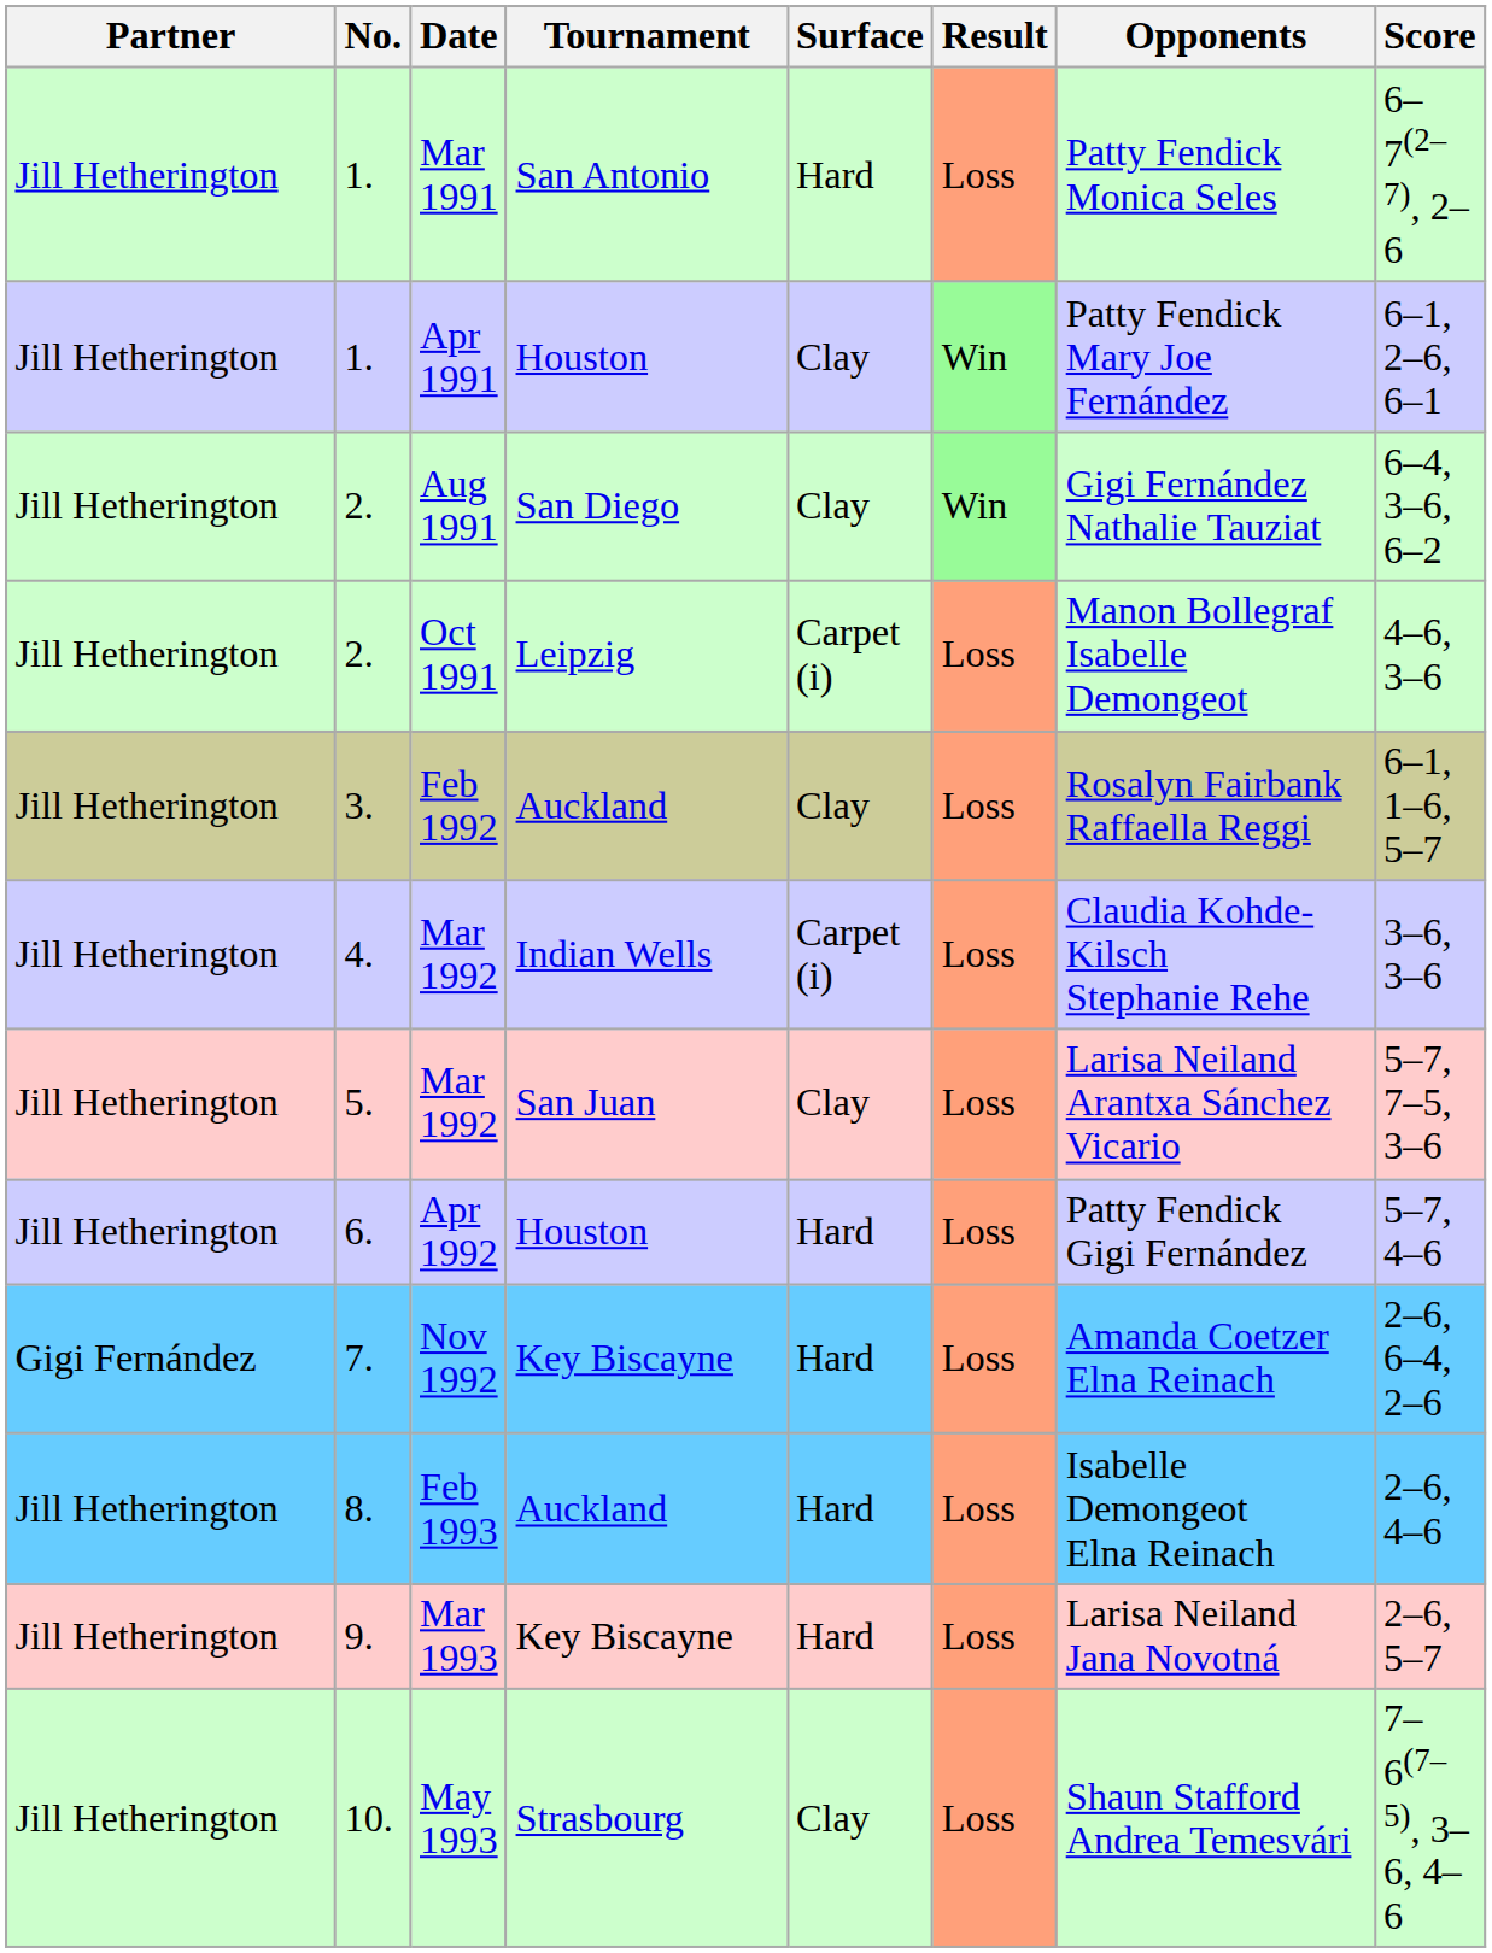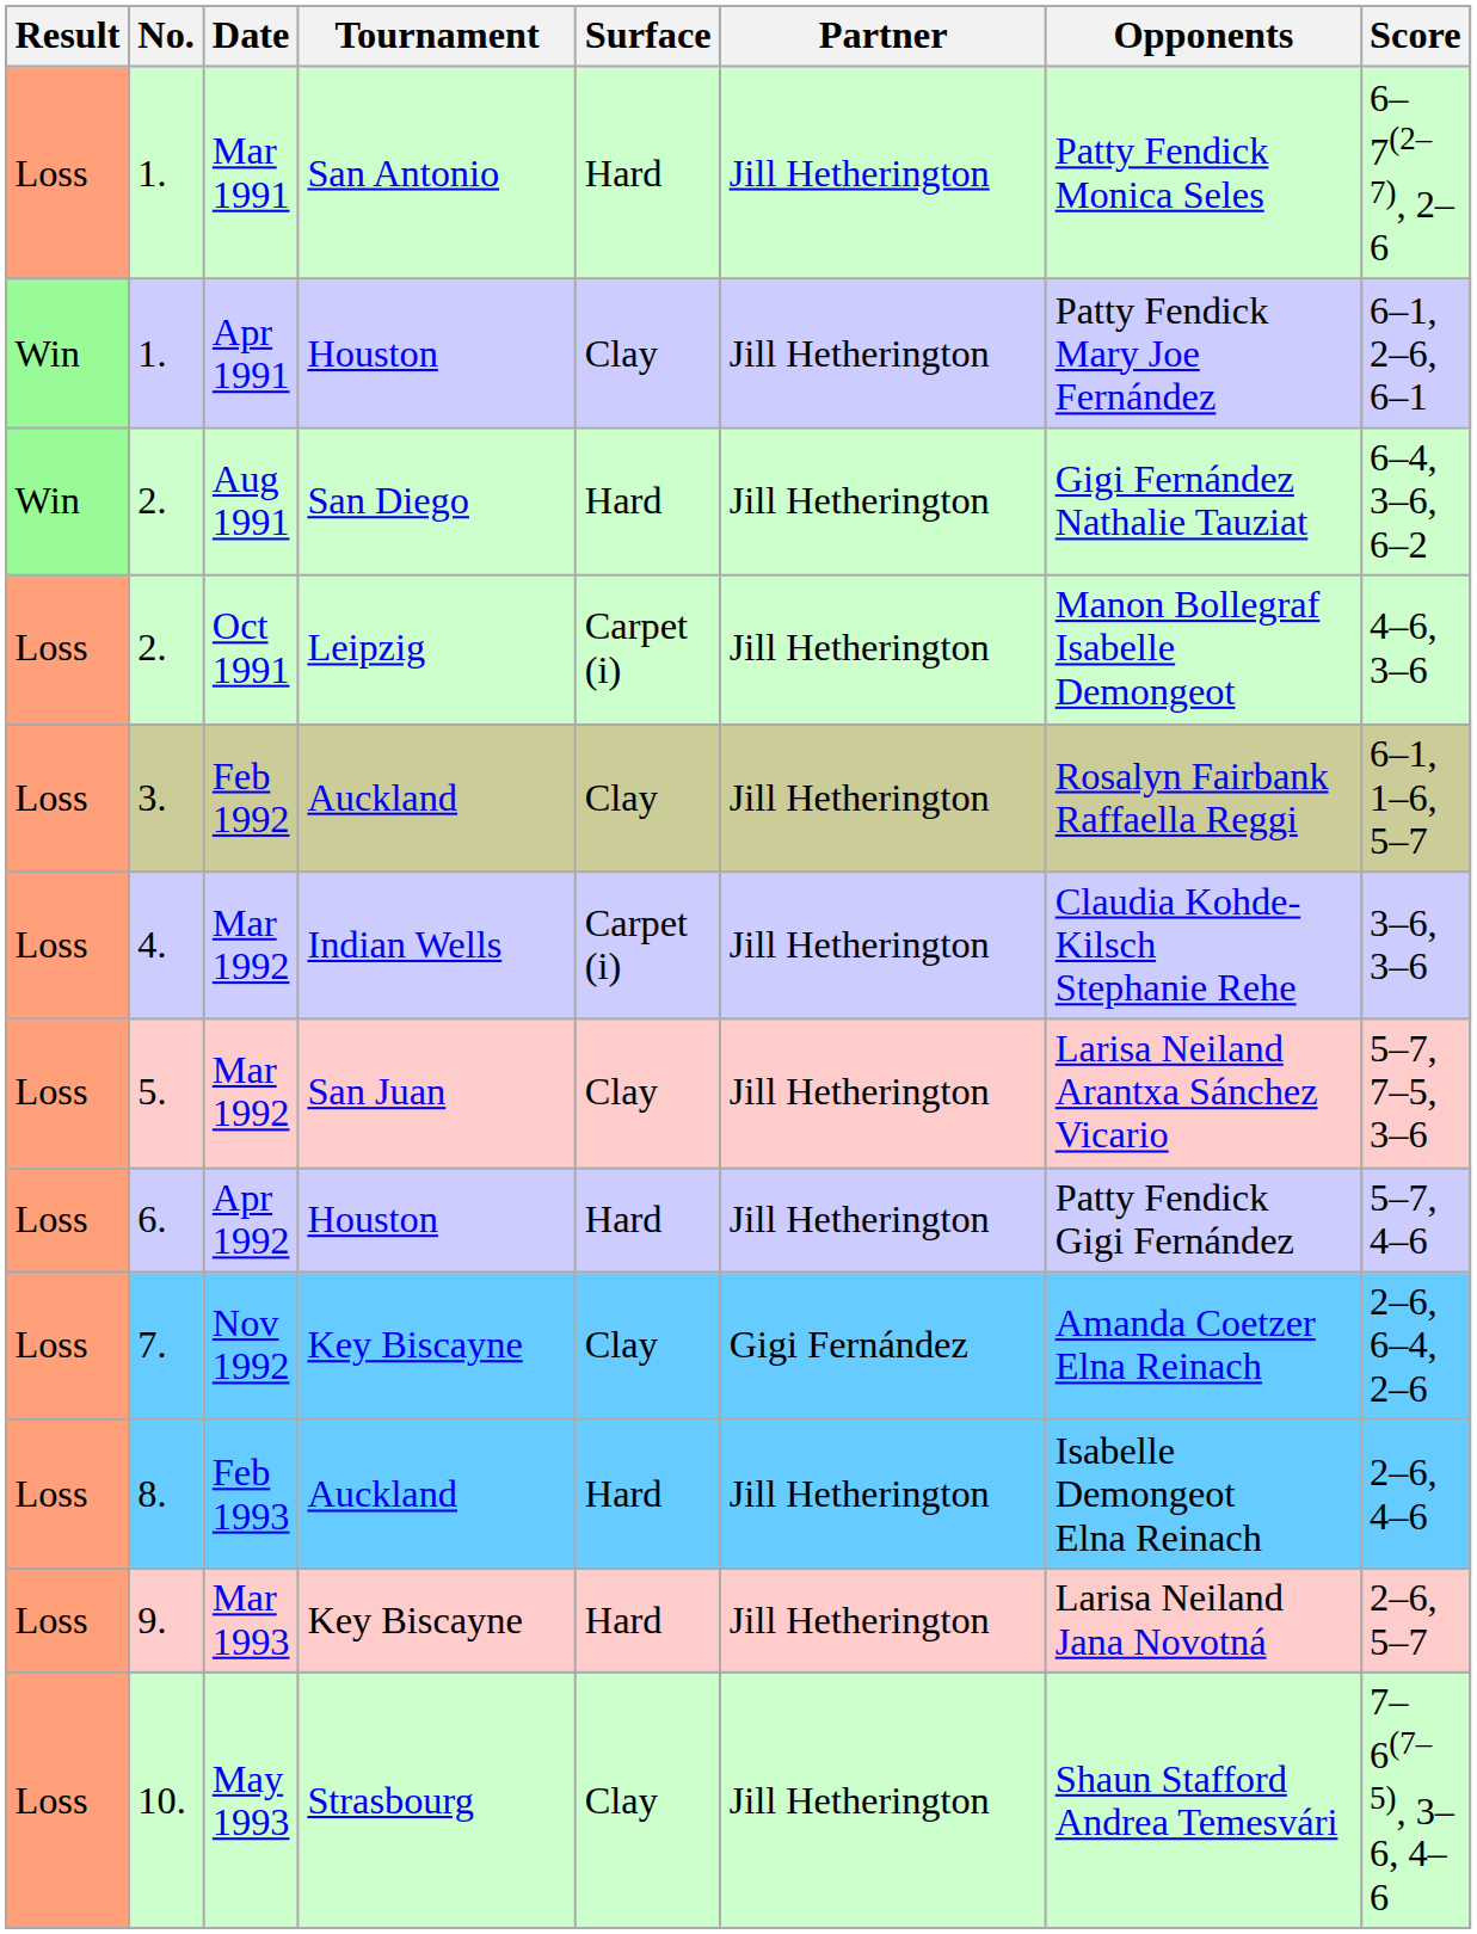 <table class="sortable wikitable">
 <tr>
-<th style="width:170px">Partner</th>
+<th>Result</th>
 <th>No.</th>
 <th>Date</th>
 <th style="width:130px">Tournament</th>
 <th>Surface</th>
-<th>Result</th>
+<th style="width:170px">Partner</th>
 <th style="width:170px">Opponents</th>
 <th class="unsortable">Score</th>
 </tr>
 <tr bgcolor="#CCFFCC">
-<td> <a href='#'>Jill Hetherington</a></td>
+<td style="background:#ffa07a;">Loss</td>
 <td>1.</td>
 <td><a href='#'>Mar 1991</a></td>
 <td><a href='#'>San Antonio</a></td>
 <td>Hard</td>
-<td style="background:#ffa07a;">Loss</td>
+<td> <a href='#'>Jill Hetherington</a></td>
 <td> <a href='#'>Patty Fendick</a> <br>  <a href='#'>Monica Seles</a></td>
 <td>6–7<sup>(2–7)</sup>, 2–6</td>
 </tr>
 <tr bgcolor="#ccccff">
-<td> Jill Hetherington</td>
+<td style="background:#98fb98;">Win</td>
 <td>1.</td>
 <td><a href='#'>Apr 1991</a></td>
 <td><a href='#'>Houston</a></td>
 <td>Clay</td>
-<td style="background:#98fb98;">Win</td>
+<td> Jill Hetherington</td>
 <td> Patty Fendick <br>  <a href='#'>Mary Joe Fernández</a></td>
 <td>6–1, 2–6, 6–1</td>
 </tr>
 <tr bgcolor="#CCFFCC">
-<td> Jill Hetherington</td>
+<td style="background:#98fb98;">Win</td>
 <td>2.</td>
 <td><a href='#'>Aug 1991</a></td>
 <td><a href='#'>San Diego</a></td>
-<td>Clay</td>
-<td style="background:#98fb98;">Win</td>
+<td>Hard</td>
+<td> Jill Hetherington</td>
 <td> <a href='#'>Gigi Fernández</a> <br>  <a href='#'>Nathalie Tauziat</a></td>
 <td>6–4, 3–6, 6–2</td>
 </tr>
 <tr bgcolor="#CCFFCC">
-<td> Jill Hetherington</td>
+<td style="background:#ffa07a;">Loss</td>
 <td>2.</td>
 <td><a href='#'>Oct 1991</a></td>
 <td><a href='#'>Leipzig</a></td>
 <td>Carpet (i)</td>
-<td style="background:#ffa07a;">Loss</td>
+<td> Jill Hetherington</td>
 <td> <a href='#'>Manon Bollegraf</a> <br>  <a href='#'>Isabelle Demongeot</a></td>
 <td>4–6, 3–6</td>
 </tr>
 <tr bgcolor="#CCCC99">
-<td> Jill Hetherington</td>
+<td style="background:#ffa07a;">Loss</td>
 <td>3.</td>
 <td><a href='#'>Feb 1992</a></td>
 <td><a href='#'>Auckland</a></td>
 <td>Clay</td>
-<td style="background:#ffa07a;">Loss</td>
+<td> Jill Hetherington</td>
 <td> <a href='#'>Rosalyn Fairbank</a> <br>  <a href='#'>Raffaella Reggi</a></td>
 <td>6–1, 1–6, 5–7</td>
 </tr>
 <tr bgcolor="#ccccff">
-<td> Jill Hetherington</td>
+<td style="background:#ffa07a;">Loss</td>
 <td>4.</td>
 <td><a href='#'>Mar 1992</a></td>
 <td><a href='#'>Indian Wells</a></td>
 <td>Carpet (i)</td>
-<td style="background:#ffa07a;">Loss</td>
+<td> Jill Hetherington</td>
 <td> <a href='#'>Claudia Kohde-Kilsch</a> <br>  <a href='#'>Stephanie Rehe</a></td>
 <td>3–6, 3–6</td>
 </tr>
 <tr bgcolor="#ffcccc">
-<td> Jill Hetherington</td>
+<td style="background:#ffa07a;">Loss</td>
 <td>5.</td>
 <td><a href='#'>Mar 1992</a></td>
 <td><a href='#'>San Juan</a></td>
 <td>Clay</td>
-<td style="background:#ffa07a;">Loss</td>
+<td> Jill Hetherington</td>
 <td> <a href='#'>Larisa Neiland</a> <br>  <a href='#'>Arantxa Sánchez Vicario</a></td>
 <td>5–7, 7–5, 3–6</td>
 </tr>
 <tr bgcolor="#ccccff">
-<td> Jill Hetherington</td>
+<td style="background:#ffa07a;">Loss</td>
 <td>6.</td>
 <td><a href='#'>Apr 1992</a></td>
 <td><a href='#'>Houston</a></td>
 <td>Hard</td>
-<td style="background:#ffa07a;">Loss</td>
+<td> Jill Hetherington</td>
 <td> Patty Fendick <br>  Gigi Fernández</td>
 <td>5–7, 4–6</td>
 </tr>
 <tr bgcolor="#66CCFF">
-<td> Gigi Fernández</td>
+<td style="background:#ffa07a;">Loss</td>
 <td>7.</td>
 <td><a href='#'>Nov 1992</a></td>
 <td><a href='#'>Key Biscayne</a></td>
-<td>Hard</td>
-<td style="background:#ffa07a;">Loss</td>
+<td>Clay</td>
+<td> Gigi Fernández</td>
 <td> <a href='#'>Amanda Coetzer</a> <br>  <a href='#'>Elna Reinach</a></td>
 <td>2–6, 6–4, 2–6</td>
 </tr>
 <tr bgcolor="#66CCFF">
-<td> Jill Hetherington</td>
+<td style="background:#ffa07a;">Loss</td>
 <td>8.</td>
 <td><a href='#'>Feb 1993</a></td>
 <td><a href='#'>Auckland</a></td>
 <td>Hard</td>
-<td style="background:#ffa07a;">Loss</td>
+<td> Jill Hetherington</td>
 <td> Isabelle Demongeot <br>  Elna Reinach</td>
 <td>2–6, 4–6</td>
 </tr>
 <tr bgcolor="#ffcccc">
-<td> Jill Hetherington</td>
+<td style="background:#ffa07a;">Loss</td>
 <td>9.</td>
 <td><a href='#'>Mar 1993</a></td>
 <td>Key Biscayne</td>
 <td>Hard</td>
-<td style="background:#ffa07a;">Loss</td>
+<td> Jill Hetherington</td>
 <td> Larisa Neiland <br>  <a href='#'>Jana Novotná</a></td>
 <td>2–6, 5–7</td>
 </tr>
 <tr bgcolor="#CCFFCC">
-<td> Jill Hetherington</td>
+<td style="background:#ffa07a;">Loss</td>
 <td>10.</td>
 <td><a href='#'>May 1993</a></td>
 <td><a href='#'>Strasbourg</a></td>
 <td>Clay</td>
-<td style="background:#ffa07a;">Loss</td>
+<td> Jill Hetherington</td>
 <td> <a href='#'>Shaun Stafford</a> <br>  <a href='#'>Andrea Temesvári</a></td>
 <td>7–6<sup>(7–5)</sup>, 3–6, 4–6</td>
 </tr>
 </table>
